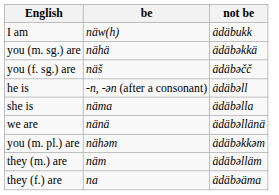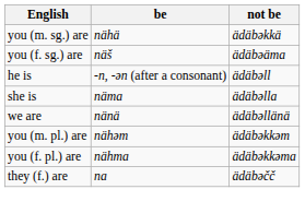 <table class="wikitable">
 <tr>
 <th>English</th>
 <th>be</th>
 <th>not be</th>
-</tr>
-<tr>
-<td>I am</td>
-<td><em>näw(h)</em></td>
-<td><em>ädäbukk</em></td>
 </tr>
 <tr>
 <td>you (m. sg.) are</td>
 <td><em>nähä</em></td>
 <td><em>ädäbəkkä</em></td>
 </tr>
 <tr>
 <td>you (f. sg.) are</td>
 <td><em>näš</em></td>
-<td><em>ädäbəčč</em></td>
+<td><em>ädäbəäma</em></td>
 </tr>
 <tr>
 <td>he is</td>
 <td><em>-n, -ən</em> (after a consonant)</td>
 <td><em>ädäbəll</em></td>
 </tr>
 <tr>
 <td>she is</td>
 <td><em>näma</em></td>
 <td><em>ädäbəlla</em></td>
 </tr>
 <tr>
 <td>we are</td>
 <td><em>nänä</em></td>
 <td><em>ädäbəllänä</em></td>
 </tr>
 <tr>
 <td>you (m. pl.) are</td>
 <td><em>nähəm</em></td>
 <td><em>ädäbəkkəm</em></td>
 </tr>
 <tr>
-<td>they (m.) are</td>
-<td><em>näm</em></td>
-<td><em>ädäbəlläm</em></td>
+<td>you (f. pl.) are</td>
+<td><em>nähma</em></td>
+<td><em>ädäbəkkəma</em></td>
 </tr>
 <tr>
 <td>they (f.) are</td>
 <td><em>na</em></td>
-<td><em>ädäbəäma</em></td>
+<td><em>ädäbəčč</em></td>
 </tr>
 </table>
